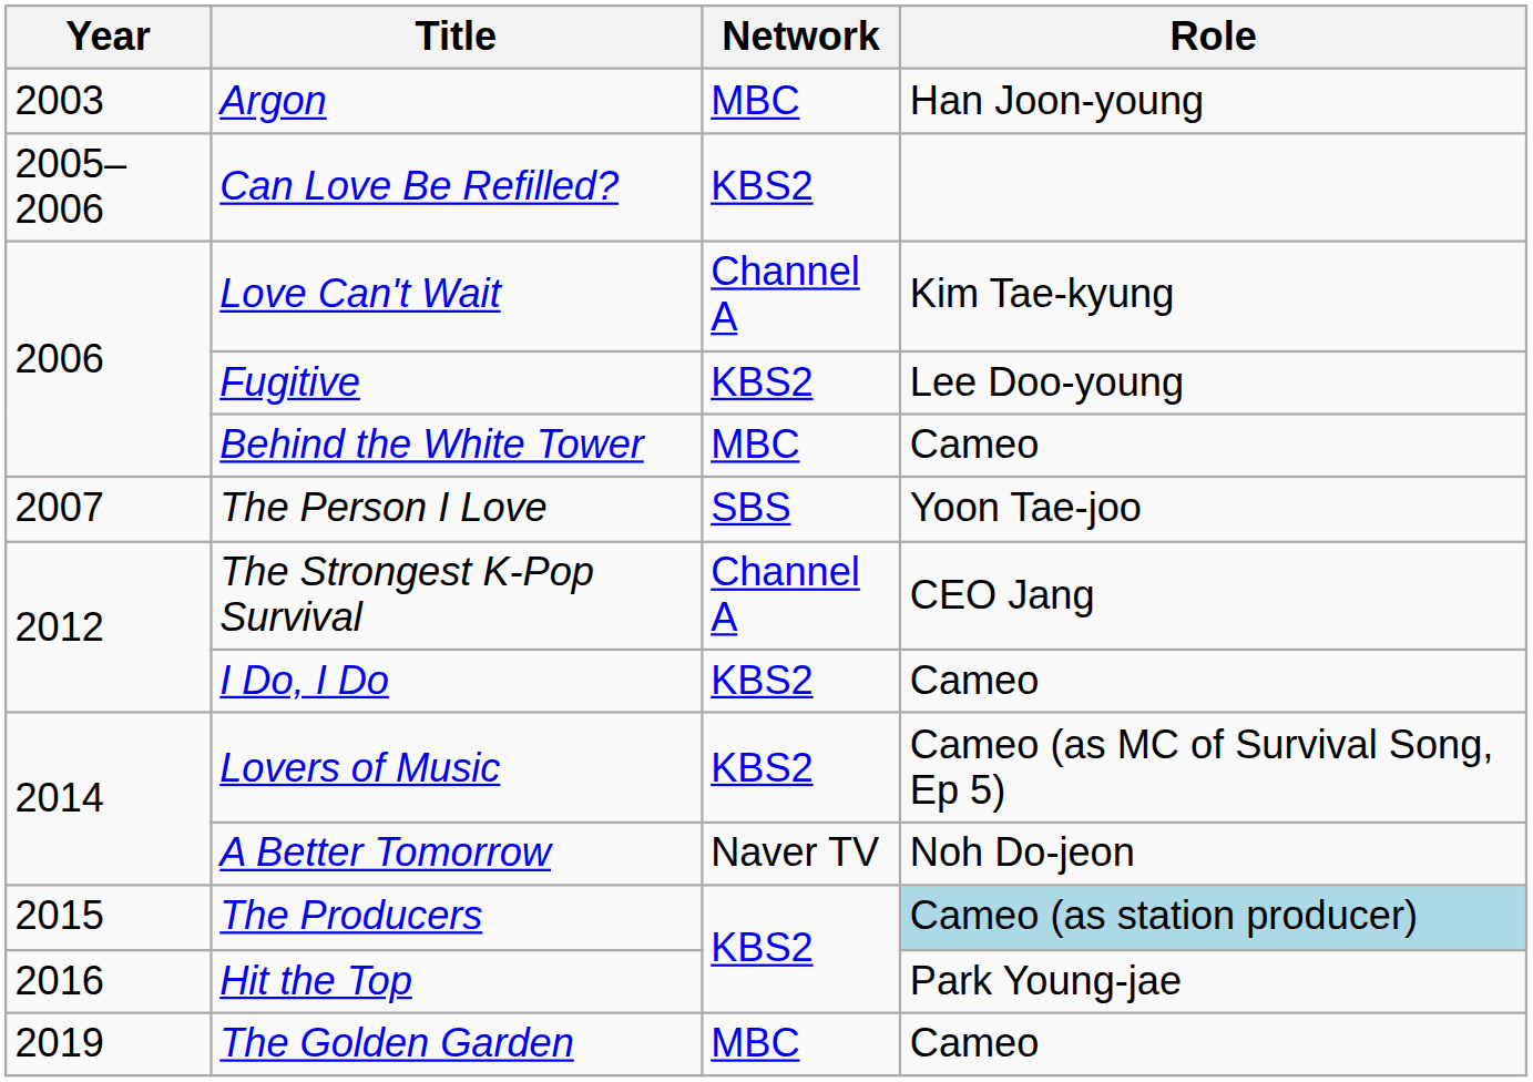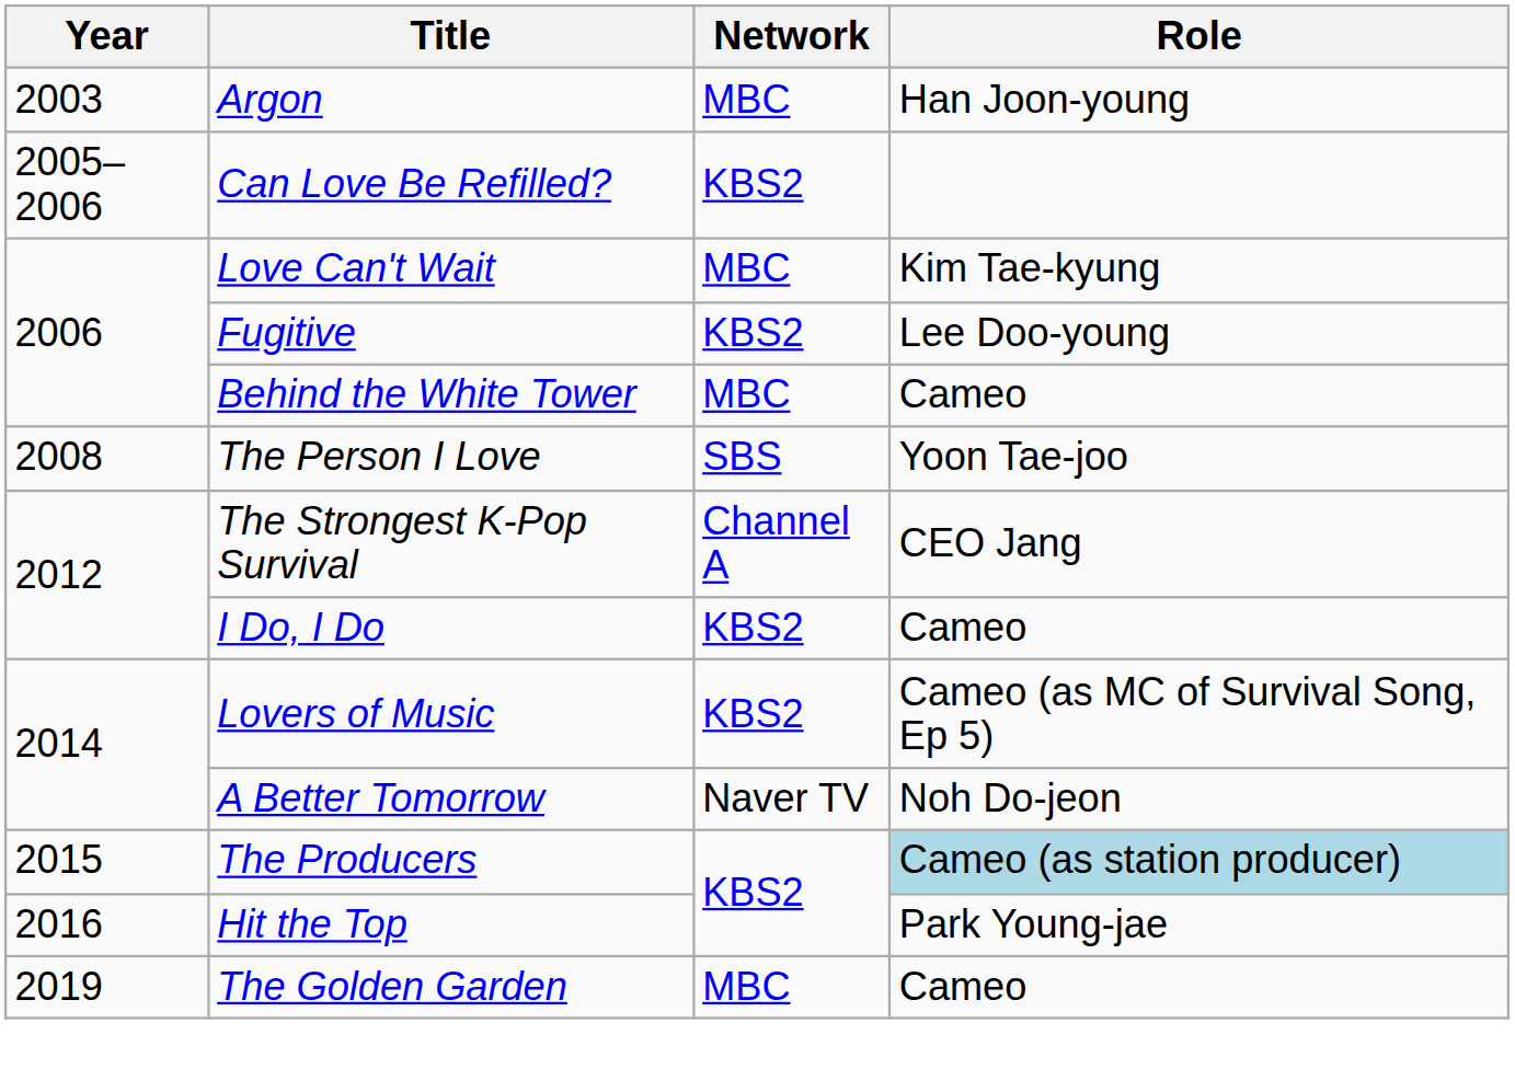 <table class="wikitable">
 <tr>
 <th>Year</th>
 <th>Title</th>
 <th>Network</th>
 <th>Role</th>
 </tr>
 <tr>
 <td>2003</td>
 <td><em><a href='#'>Argon</a></em></td>
 <td><a href='#'>MBC</a></td>
 <td>Han Joon-young</td>
 </tr>
 <tr>
 <td>2005–2006</td>
 <td><em><a href='#'>Can Love Be Refilled?</a></em></td>
 <td><a href='#'>KBS2</a></td>
 <td></td>
 </tr>
 <tr>
 <td rowspan="3">2006</td>
 <td><em><a href='#'>Love Can't Wait</a></em></td>
-<td><a href='#'>Channel A</a></td>
+<td><a href='#'>MBC</a></td>
 <td>Kim Tae-kyung</td>
 </tr>
 <tr>
 <td><em><a href='#'>Fugitive</a></em></td>
 <td><a href='#'>KBS2</a></td>
 <td>Lee Doo-young</td>
 </tr>
 <tr>
 <td><em><a href='#'>Behind the White Tower</a></em></td>
 <td><a href='#'>MBC</a></td>
 <td>Cameo</td>
 </tr>
 <tr>
-<td>2007</td>
+<td>2008</td>
 <td><em>The Person I Love</em></td>
 <td><a href='#'>SBS</a></td>
 <td>Yoon Tae-joo</td>
 </tr>
 <tr>
 <td rowspan="2">2012</td>
 <td><em>The Strongest K-Pop Survival</em></td>
 <td><a href='#'>Channel A</a></td>
 <td>CEO Jang</td>
 </tr>
 <tr>
 <td><em><a href='#'>I Do, I Do</a></em></td>
 <td><a href='#'>KBS2</a></td>
 <td>Cameo</td>
 </tr>
 <tr>
 <td rowspan=2>2014</td>
 <td><em><a href='#'>Lovers of Music</a></em></td>
 <td><a href='#'>KBS2</a></td>
 <td>Cameo (as MC of Survival Song, Ep 5)</td>
 </tr>
 <tr>
 <td><em><a href='#'>A Better Tomorrow</a></em></td>
 <td>Naver TV</td>
 <td>Noh Do-jeon</td>
 </tr>
 <tr>
 <td>2015</td>
 <td><em><a href='#'>The Producers</a></em></td>
 <td rowspan=2><a href='#'>KBS2</a></td>
 <td style="background: lightblue;">Cameo (as station producer)</td>
 </tr>
 <tr>
 <td>2016</td>
 <td><em><a href='#'>Hit the Top</a></em></td>
 <td>Park Young-jae</td>
 </tr>
 <tr>
 <td>2019</td>
 <td><em><a href='#'>The Golden Garden</a></em></td>
 <td><a href='#'>MBC</a></td>
 <td>Cameo</td>
 </tr>
 </table>
